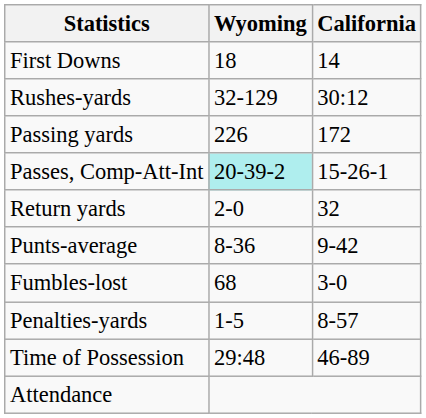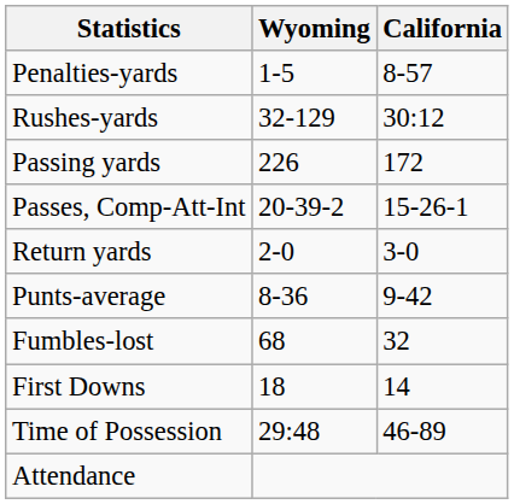 <table class="wikitable" style="font-size: 95%;">
 <tr>
 <th>Statistics</th>
 <th>Wyoming</th>
 <th>California</th>
 </tr>
 <tr>
-<td>First Downs</td>
-<td>18</td>
-<td>14</td>
+<td>Penalties-yards</td>
+<td>1-5</td>
+<td>8-57</td>
 </tr>
 <tr>
 <td>Rushes-yards</td>
 <td>32-129</td>
 <td>30:12</td>
 </tr>
 <tr>
 <td>Passing yards</td>
 <td>226</td>
 <td>172</td>
 </tr>
 <tr>
 <td>Passes, Comp-Att-Int</td>
-<td style="background: paleturquoise;">20-39-2</td>
+<td>20-39-2</td>
 <td>15-26-1</td>
 </tr>
 <tr>
 <td>Return yards</td>
 <td>2-0</td>
-<td>32</td>
+<td>3-0</td>
 </tr>
 <tr>
 <td>Punts-average</td>
 <td>8-36</td>
 <td>9-42</td>
 </tr>
 <tr>
 <td>Fumbles-lost</td>
 <td>68</td>
-<td>3-0</td>
+<td>32</td>
 </tr>
 <tr>
-<td>Penalties-yards</td>
-<td>1-5</td>
-<td>8-57</td>
+<td>First Downs</td>
+<td>18</td>
+<td>14</td>
 </tr>
 <tr>
 <td>Time of Possession</td>
 <td>29:48</td>
 <td>46-89</td>
 </tr>
 <tr>
 <td>Attendance</td>
 <td colspan=2></td>
 </tr>
 </table>
